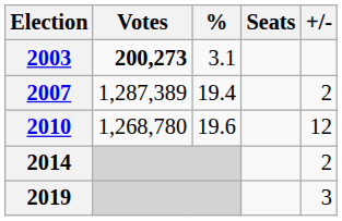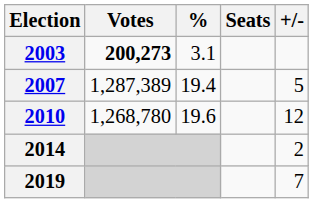 <table class="wikitable" style="text-align:right;">
 <tr>
 <th>Election</th>
 <th>Votes</th>
 <th>%</th>
 <th>Seats</th>
 <th>+/-</th>
 </tr>
 <tr>
 <th><a href='#'>2003</a></th>
 <td><strong>200,273</strong></td>
 <td>3.1</td>
 <td></td>
 <td></td>
 </tr>
 <tr>
 <th><a href='#'>2007</a></th>
 <td>1,287,389</td>
 <td>19.4</td>
 <td></td>
-<td> 2</td>
+<td> 5</td>
 </tr>
 <tr>
 <th><a href='#'>2010</a></th>
 <td>1,268,780</td>
 <td>19.6</td>
 <td></td>
 <td> 12</td>
 </tr>
 <tr>
 <th>2014</th>
 <td colspan=2 bgcolor="lightgrey"></td>
 <td></td>
 <td> 2</td>
 </tr>
 <tr>
 <th>2019</th>
 <td colspan=2 bgcolor="lightgrey"></td>
 <td></td>
-<td> 3</td>
+<td> 7</td>
 </tr>
 </table>
